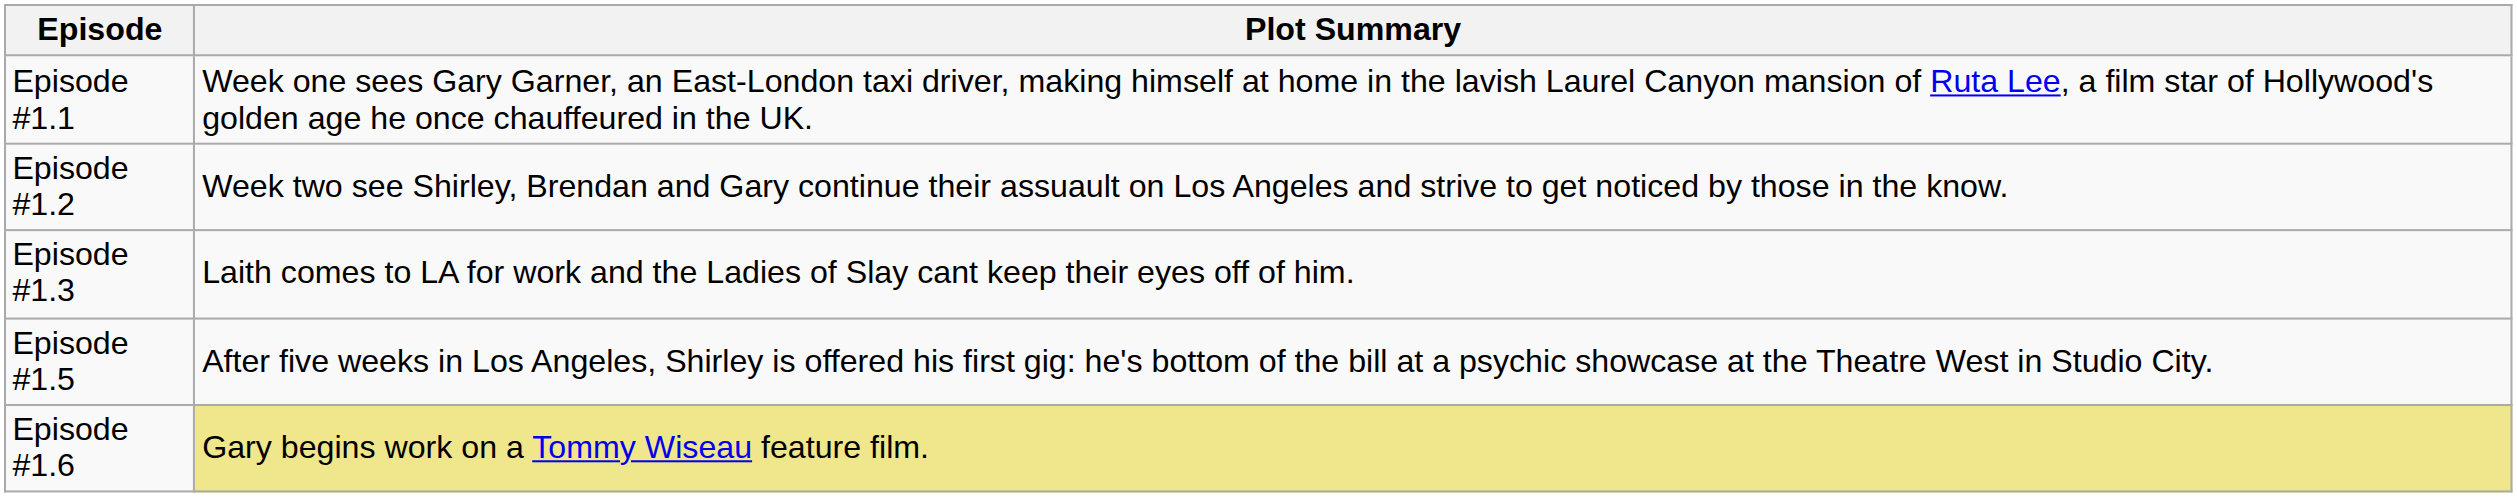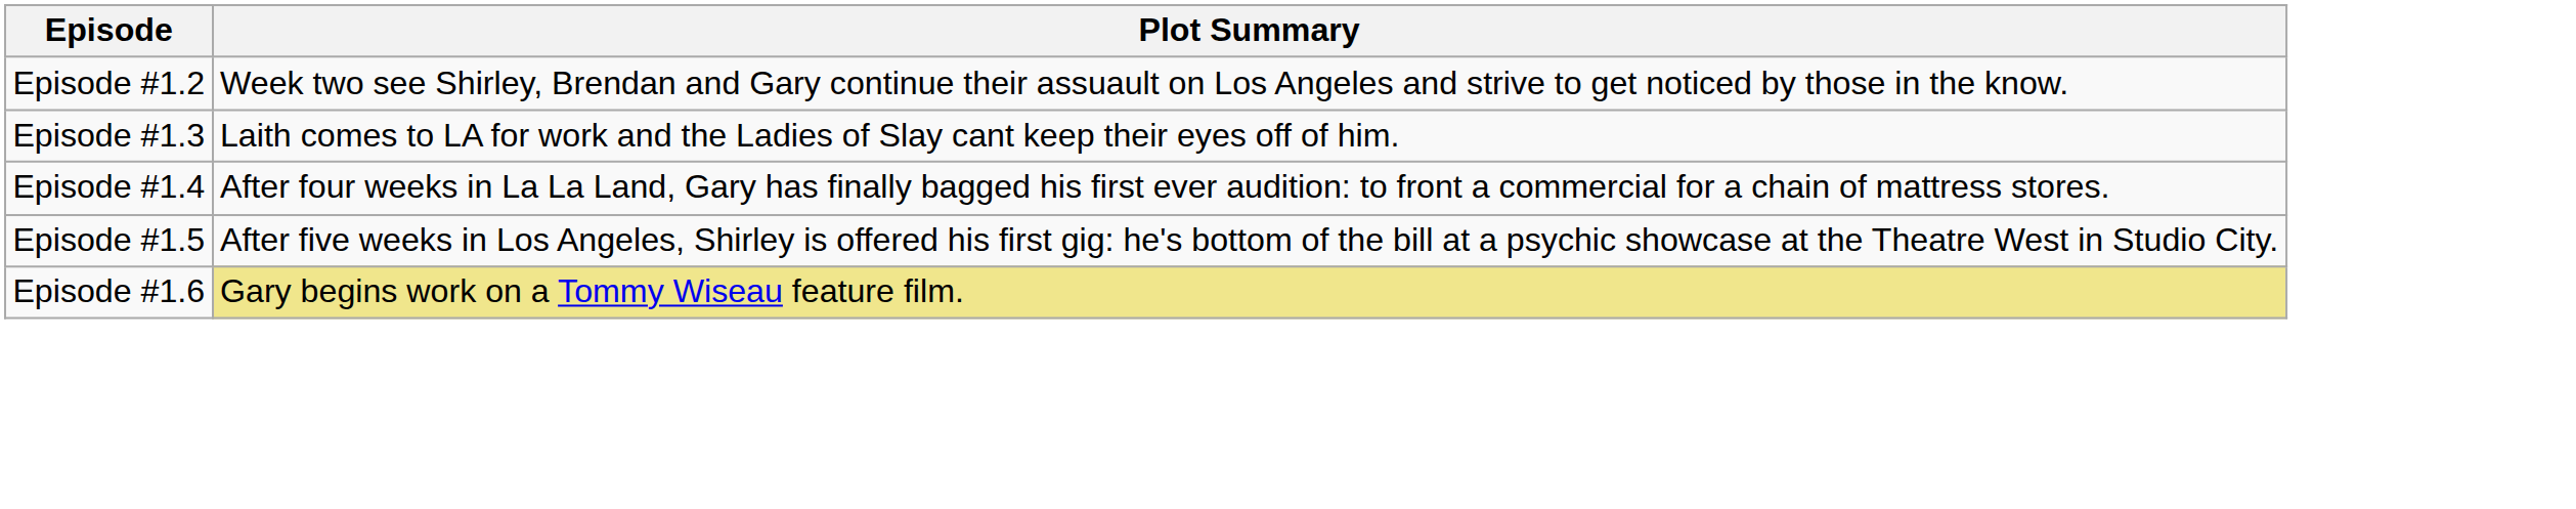 <table class="wikitable">
 <tr>
 <th>Episode</th>
 <th>Plot Summary</th>
-</tr>
-<tr>
-<td>Episode #1.1</td>
-<td>Week one sees Gary Garner, an East-London taxi driver, making himself at home in the lavish Laurel Canyon mansion of <a href='#'>Ruta Lee</a>, a film star of Hollywood's golden age he once chauffeured in the UK.</td>
 </tr>
 <tr>
 <td>Episode #1.2</td>
 <td>Week two see Shirley, Brendan and Gary continue their assuault on Los Angeles and strive to get noticed by those in the know.</td>
 </tr>
 <tr>
 <td>Episode #1.3</td>
 <td>Laith comes to LA for work and the Ladies of Slay cant keep their eyes off of him.  </td>
 </tr>
 <tr>
+<td>Episode #1.4</td>
+<td>After four weeks in La La Land, Gary has finally bagged his first ever audition: to front a commercial for a chain of mattress stores.</td>
+</tr>
+<tr>
 <td>Episode #1.5</td>
 <td>After five weeks in Los Angeles, Shirley is offered his first gig: he's bottom of the bill at a psychic showcase at the Theatre West in Studio City.</td>
 </tr>
 <tr>
 <td>Episode #1.6</td>
 <td style="background: khaki;">Gary begins work on a <a href='#'>Tommy Wiseau</a> feature film.</td>
 </tr>
 </table>
